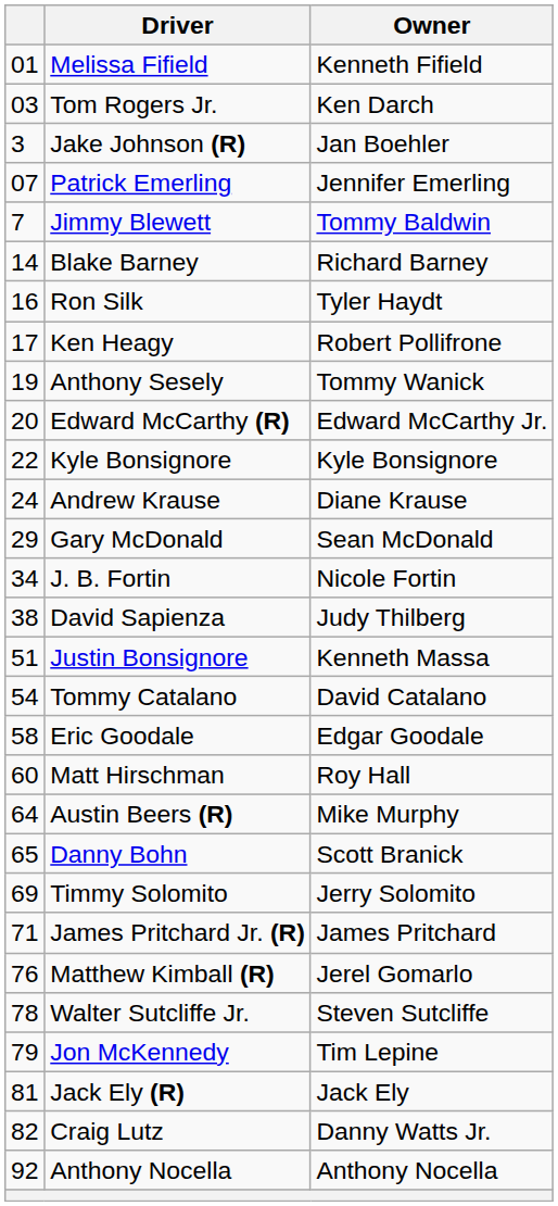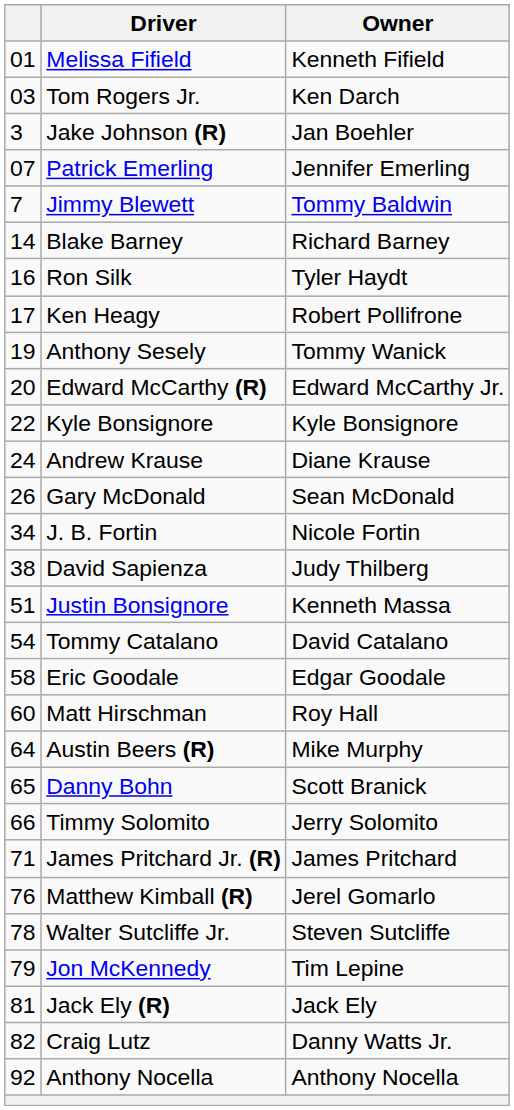 <table class="wikitable" style="font-size:95%">
 <tr>
 <th></th>
 <th>Driver</th>
 <th>Owner</th>
 </tr>
 <tr>
 <td>01</td>
 <td><a href='#'>Melissa Fifield</a></td>
 <td>Kenneth Fifield</td>
 </tr>
 <tr>
 <td>03</td>
 <td>Tom Rogers Jr.</td>
 <td>Ken Darch</td>
 </tr>
 <tr>
 <td>3</td>
 <td>Jake Johnson <strong>(R)</strong></td>
 <td>Jan Boehler</td>
 </tr>
 <tr>
 <td>07</td>
 <td><a href='#'>Patrick Emerling</a></td>
 <td>Jennifer Emerling</td>
 </tr>
 <tr>
 <td>7</td>
 <td><a href='#'>Jimmy Blewett</a></td>
 <td><a href='#'>Tommy Baldwin</a></td>
 </tr>
 <tr>
 <td>14</td>
 <td>Blake Barney</td>
 <td>Richard Barney</td>
 </tr>
 <tr>
 <td>16</td>
 <td>Ron Silk</td>
 <td>Tyler Haydt</td>
 </tr>
 <tr>
 <td>17</td>
 <td>Ken Heagy</td>
 <td>Robert Pollifrone</td>
 </tr>
 <tr>
 <td>19</td>
 <td>Anthony Sesely</td>
 <td>Tommy Wanick</td>
 </tr>
 <tr>
 <td>20</td>
 <td>Edward McCarthy <strong>(R)</strong></td>
 <td>Edward McCarthy Jr.</td>
 </tr>
 <tr>
 <td>22</td>
 <td>Kyle Bonsignore</td>
 <td>Kyle Bonsignore</td>
 </tr>
 <tr>
 <td>24</td>
 <td>Andrew Krause</td>
 <td>Diane Krause</td>
 </tr>
 <tr>
-<td>29</td>
+<td>26</td>
 <td>Gary McDonald</td>
 <td>Sean McDonald</td>
 </tr>
 <tr>
 <td>34</td>
 <td>J. B. Fortin</td>
 <td>Nicole Fortin</td>
 </tr>
 <tr>
 <td>38</td>
 <td>David Sapienza</td>
 <td>Judy Thilberg</td>
 </tr>
 <tr>
 <td>51</td>
 <td><a href='#'>Justin Bonsignore</a></td>
 <td>Kenneth Massa</td>
 </tr>
 <tr>
 <td>54</td>
 <td>Tommy Catalano</td>
 <td>David Catalano</td>
 </tr>
 <tr>
 <td>58</td>
 <td>Eric Goodale</td>
 <td>Edgar Goodale</td>
 </tr>
 <tr>
 <td>60</td>
 <td>Matt Hirschman</td>
 <td>Roy Hall</td>
 </tr>
 <tr>
 <td>64</td>
 <td>Austin Beers <strong>(R)</strong></td>
 <td>Mike Murphy</td>
 </tr>
 <tr>
 <td>65</td>
 <td><a href='#'>Danny Bohn</a></td>
 <td>Scott Branick</td>
 </tr>
 <tr>
-<td>69</td>
+<td>66</td>
 <td>Timmy Solomito</td>
 <td>Jerry Solomito</td>
 </tr>
 <tr>
 <td>71</td>
 <td>James Pritchard Jr. <strong>(R)</strong></td>
 <td>James Pritchard</td>
 </tr>
 <tr>
 <td>76</td>
 <td>Matthew Kimball <strong>(R)</strong></td>
 <td>Jerel Gomarlo</td>
 </tr>
 <tr>
 <td>78</td>
 <td>Walter Sutcliffe Jr.</td>
 <td>Steven Sutcliffe</td>
 </tr>
 <tr>
 <td>79</td>
 <td><a href='#'>Jon McKennedy</a></td>
 <td>Tim Lepine</td>
 </tr>
 <tr>
 <td>81</td>
 <td>Jack Ely <strong>(R)</strong></td>
 <td>Jack Ely</td>
 </tr>
 <tr>
 <td>82</td>
 <td>Craig Lutz</td>
 <td>Danny Watts Jr.</td>
 </tr>
 <tr>
 <td>92</td>
 <td>Anthony Nocella</td>
 <td>Anthony Nocella</td>
 </tr>
 <tr>
 <th colspan="7"></th>
 </tr>
 </table>
